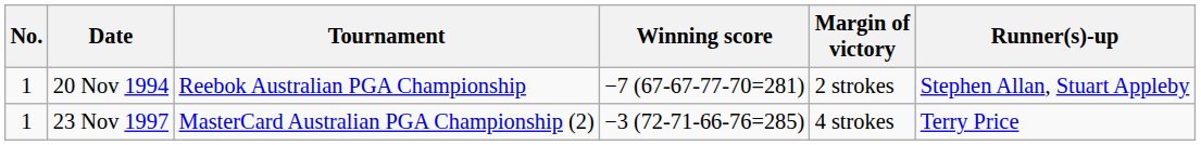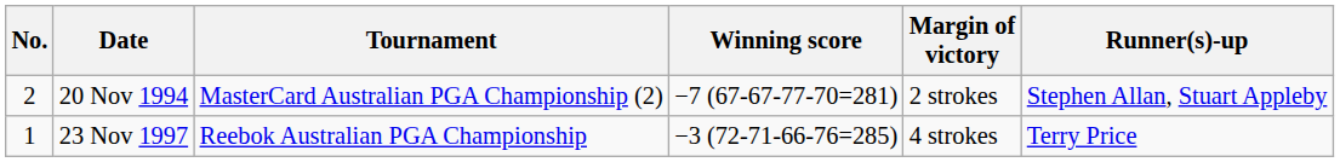 <table class="wikitable" style="font-size:95%;">
 <tr>
 <th>No.</th>
 <th>Date</th>
 <th>Tournament</th>
 <th>Winning score</th>
 <th>Margin of<br>victory</th>
 <th>Runner(s)-up</th>
 </tr>
 <tr>
-<td align=center>1</td>
+<td align=center>2</td>
 <td align=right>20 Nov <a href='#'>1994</a></td>
-<td><a href='#'>Reebok Australian PGA Championship</a></td>
+<td><a href='#'>MasterCard Australian PGA Championship</a> (2)</td>
 <td>−7 (67-67-77-70=281)</td>
 <td>2 strokes</td>
 <td> <a href='#'>Stephen Allan</a>,  <a href='#'>Stuart Appleby</a></td>
 </tr>
 <tr>
 <td align=center>1</td>
 <td align=right>23 Nov <a href='#'>1997</a></td>
-<td><a href='#'>MasterCard Australian PGA Championship</a> (2)</td>
+<td><a href='#'>Reebok Australian PGA Championship</a></td>
 <td>−3 (72-71-66-76=285)</td>
 <td>4 strokes</td>
 <td> <a href='#'>Terry Price</a></td>
 </tr>
 </table>
